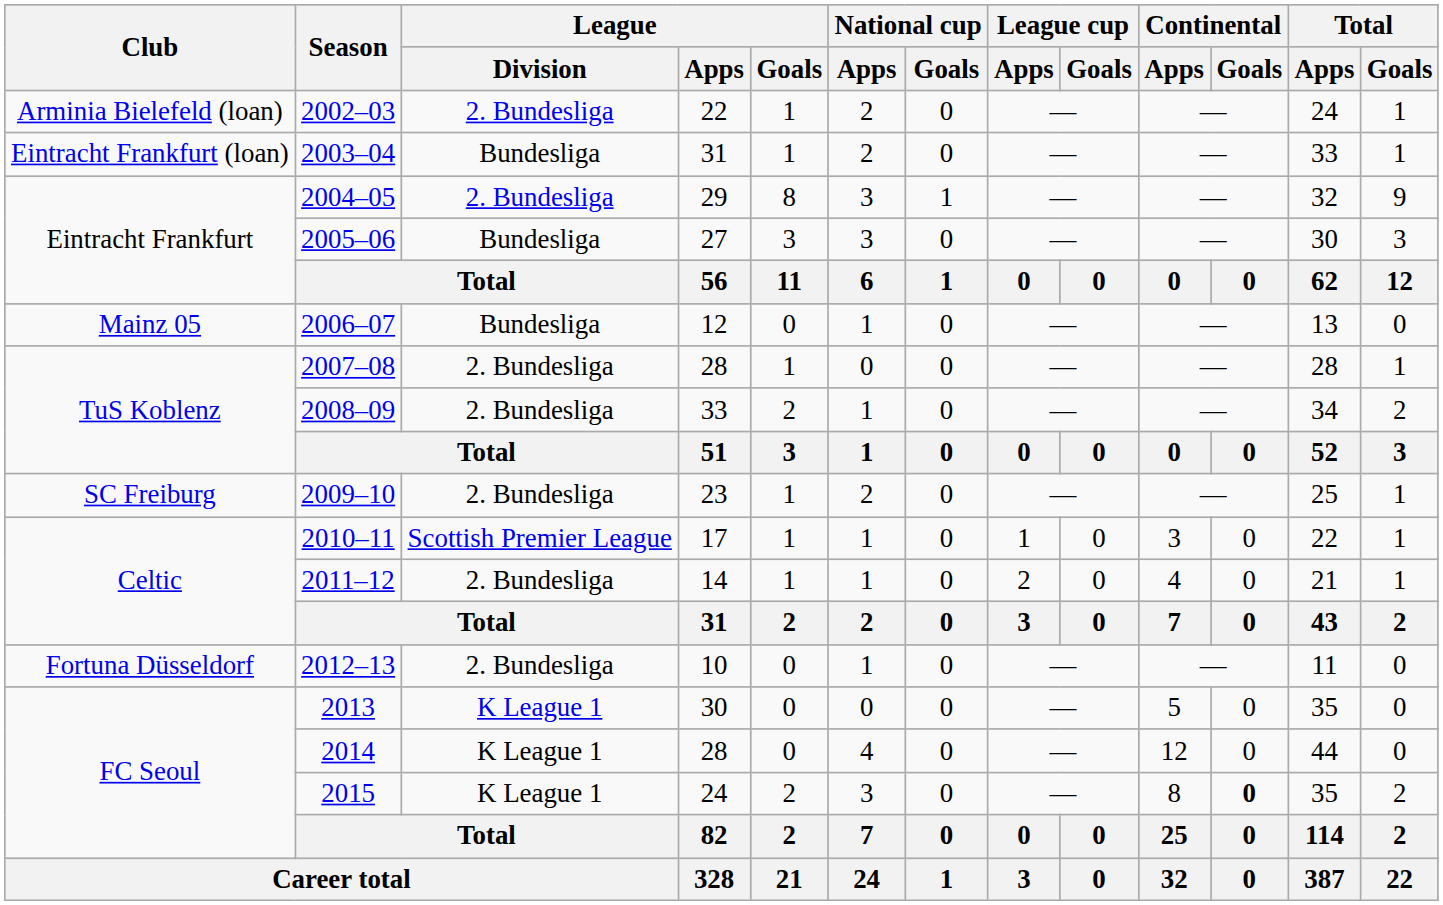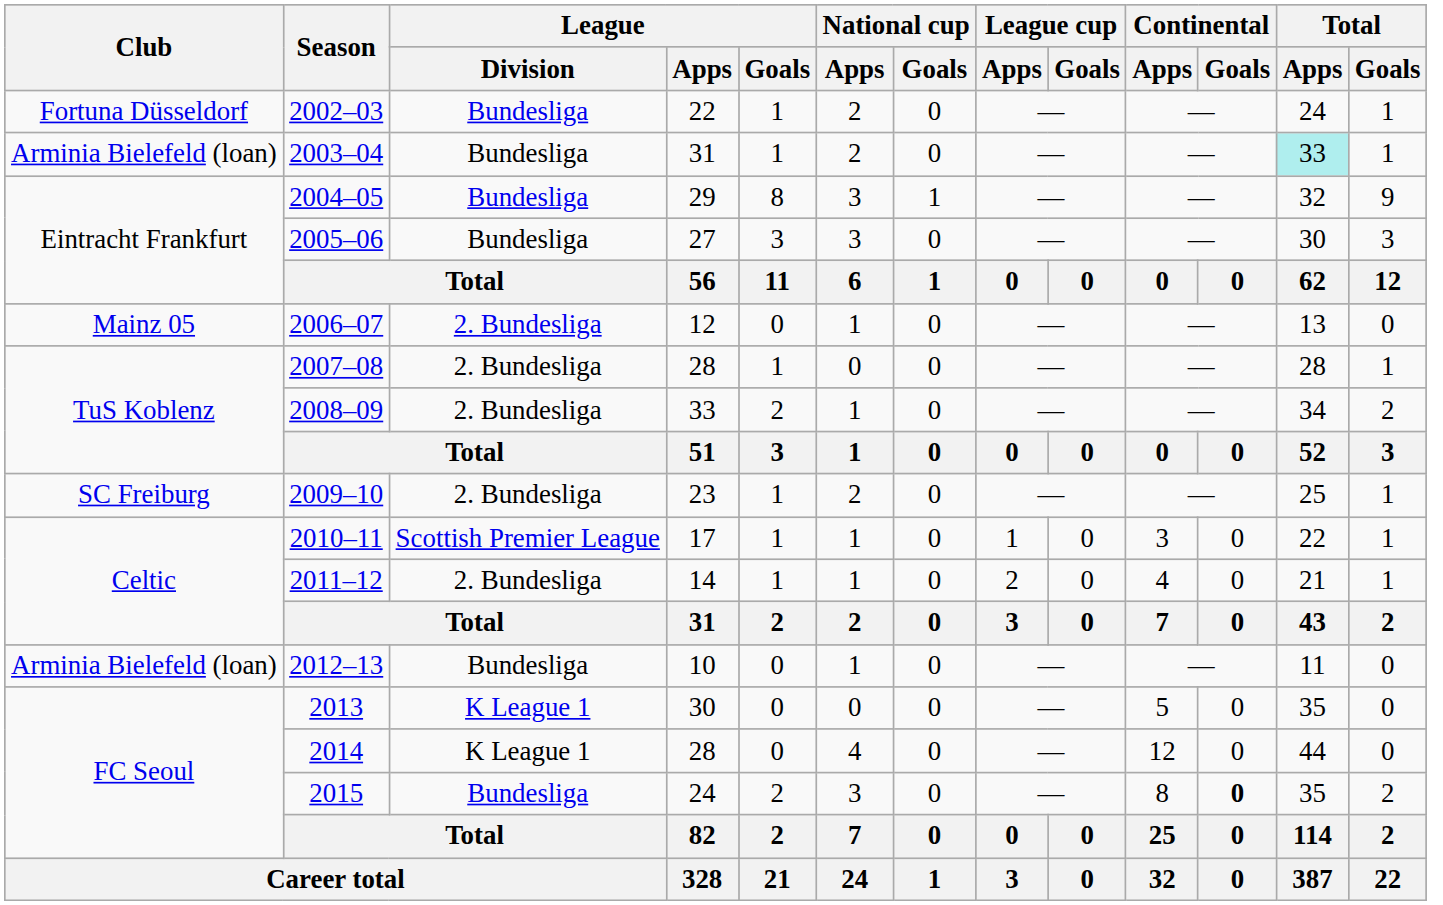 <table class="wikitable" style="text-align:center">
 <tr>
 <th rowspan="2">Club</th>
 <th rowspan="2">Season</th>
 <th colspan="3">League</th>
 <th colspan="2">National cup</th>
 <th colspan="2">League cup</th>
 <th colspan="2">Continental</th>
 <th colspan="2">Total</th>
 </tr>
 <tr>
 <th>Division</th>
 <th>Apps</th>
 <th>Goals</th>
 <th>Apps</th>
 <th>Goals</th>
 <th>Apps</th>
 <th>Goals</th>
 <th>Apps</th>
 <th>Goals</th>
 <th>Apps</th>
 <th>Goals</th>
 </tr>
 <tr>
-<td><a href='#'>Arminia Bielefeld</a> (loan)</td>
+<td><a href='#'>Fortuna Düsseldorf</a></td>
 <td><a href='#'>2002–03</a></td>
-<td><a href='#'>2. Bundesliga</a></td>
+<td><a href='#'>Bundesliga</a></td>
 <td>22</td>
 <td>1</td>
 <td>2</td>
 <td>0</td>
 <td colspan="2">—</td>
 <td colspan="2">—</td>
 <td>24</td>
 <td>1</td>
 </tr>
 <tr>
-<td><a href='#'>Eintracht Frankfurt</a> (loan)</td>
+<td><a href='#'>Arminia Bielefeld</a> (loan)</td>
 <td><a href='#'>2003–04</a></td>
 <td>Bundesliga</td>
 <td>31</td>
 <td>1</td>
 <td>2</td>
 <td>0</td>
 <td colspan="2">—</td>
 <td colspan="2">—</td>
-<td>33</td>
+<td style="background: paleturquoise;">33</td>
 <td>1</td>
 </tr>
 <tr>
 <td rowspan="3">Eintracht Frankfurt</td>
 <td><a href='#'>2004–05</a></td>
-<td><a href='#'>2. Bundesliga</a></td>
+<td><a href='#'>Bundesliga</a></td>
 <td>29</td>
 <td>8</td>
 <td>3</td>
 <td>1</td>
 <td colspan="2">—</td>
 <td colspan="2">—</td>
 <td>32</td>
 <td>9</td>
 </tr>
 <tr>
 <td><a href='#'>2005–06</a></td>
 <td>Bundesliga</td>
 <td>27</td>
 <td>3</td>
 <td>3</td>
 <td>0</td>
 <td colspan="2">—</td>
 <td colspan="2">—</td>
 <td>30</td>
 <td>3</td>
 </tr>
 <tr>
 <th colspan="2">Total</th>
 <th>56</th>
 <th>11</th>
 <th>6</th>
 <th>1</th>
 <th>0</th>
 <th>0</th>
 <th>0</th>
 <th>0</th>
 <th>62</th>
 <th>12</th>
 </tr>
 <tr>
 <td><a href='#'>Mainz 05</a></td>
 <td><a href='#'>2006–07</a></td>
-<td>Bundesliga</td>
+<td><a href='#'>2. Bundesliga</a></td>
 <td>12</td>
 <td>0</td>
 <td>1</td>
 <td>0</td>
 <td colspan="2">—</td>
 <td colspan="2">—</td>
 <td>13</td>
 <td>0</td>
 </tr>
 <tr>
 <td rowspan="3"><a href='#'>TuS Koblenz</a></td>
 <td><a href='#'>2007–08</a></td>
 <td>2. Bundesliga</td>
 <td>28</td>
 <td>1</td>
 <td>0</td>
 <td>0</td>
 <td colspan="2">—</td>
 <td colspan="2">—</td>
 <td>28</td>
 <td>1</td>
 </tr>
 <tr>
 <td><a href='#'>2008–09</a></td>
 <td>2. Bundesliga</td>
 <td>33</td>
 <td>2</td>
 <td>1</td>
 <td>0</td>
 <td colspan="2">—</td>
 <td colspan="2">—</td>
 <td>34</td>
 <td>2</td>
 </tr>
 <tr>
 <th colspan="2">Total</th>
 <th>51</th>
 <th>3</th>
 <th>1</th>
 <th>0</th>
 <th>0</th>
 <th>0</th>
 <th>0</th>
 <th>0</th>
 <th>52</th>
 <th>3</th>
 </tr>
 <tr>
 <td><a href='#'>SC Freiburg</a></td>
 <td><a href='#'>2009–10</a></td>
 <td>2. Bundesliga</td>
 <td>23</td>
 <td>1</td>
 <td>2</td>
 <td>0</td>
 <td colspan="2">—</td>
 <td colspan="2">—</td>
 <td>25</td>
 <td>1</td>
 </tr>
 <tr>
 <td rowspan="3"><a href='#'>Celtic</a></td>
 <td><a href='#'>2010–11</a></td>
 <td><a href='#'>Scottish Premier League</a></td>
 <td>17</td>
 <td>1</td>
 <td>1</td>
 <td>0</td>
 <td>1</td>
 <td>0</td>
 <td>3</td>
 <td>0</td>
 <td>22</td>
 <td>1</td>
 </tr>
 <tr>
 <td><a href='#'>2011–12</a></td>
 <td>2. Bundesliga</td>
 <td>14</td>
 <td>1</td>
 <td>1</td>
 <td>0</td>
 <td>2</td>
 <td>0</td>
 <td>4</td>
 <td>0</td>
 <td>21</td>
 <td>1</td>
 </tr>
 <tr>
 <th colspan="2">Total</th>
 <th>31</th>
 <th>2</th>
 <th>2</th>
 <th>0</th>
 <th>3</th>
 <th>0</th>
 <th>7</th>
 <th>0</th>
 <th>43</th>
 <th>2</th>
 </tr>
 <tr>
-<td><a href='#'>Fortuna Düsseldorf</a></td>
+<td><a href='#'>Arminia Bielefeld</a> (loan)</td>
 <td><a href='#'>2012–13</a></td>
-<td>2. Bundesliga</td>
+<td>Bundesliga</td>
 <td>10</td>
 <td>0</td>
 <td>1</td>
 <td>0</td>
 <td colspan="2">—</td>
 <td colspan="2">—</td>
 <td>11</td>
 <td>0</td>
 </tr>
 <tr>
 <td rowspan="4"><a href='#'>FC Seoul</a></td>
 <td><a href='#'>2013</a></td>
 <td><a href='#'>K League 1</a></td>
 <td>30</td>
 <td>0</td>
 <td>0</td>
 <td>0</td>
 <td colspan="2">—</td>
 <td>5</td>
 <td>0</td>
 <td>35</td>
 <td>0</td>
 </tr>
 <tr>
 <td><a href='#'>2014</a></td>
 <td>K League 1</td>
 <td>28</td>
 <td>0</td>
 <td>4</td>
 <td>0</td>
 <td colspan="2">—</td>
 <td>12</td>
 <td>0</td>
 <td>44</td>
 <td>0</td>
 </tr>
 <tr>
 <td><a href='#'>2015</a></td>
-<td>K League 1</td>
+<td><a href='#'>Bundesliga</a></td>
 <td>24</td>
 <td>2</td>
 <td>3</td>
 <td>0</td>
 <td colspan="2">—</td>
 <td>8</td>
 <td><strong>0</strong></td>
 <td>35</td>
 <td>2</td>
 </tr>
 <tr>
 <th colspan="2">Total</th>
 <th>82</th>
 <th>2</th>
 <th>7</th>
 <th>0</th>
 <th>0</th>
 <th>0</th>
 <th>25</th>
 <th>0</th>
 <th>114</th>
 <th>2</th>
 </tr>
 <tr>
 <th colspan="3">Career total</th>
 <th>328</th>
 <th>21</th>
 <th>24</th>
 <th>1</th>
 <th>3</th>
 <th>0</th>
 <th>32</th>
 <th>0</th>
 <th>387</th>
 <th>22</th>
 </tr>
 </table>
